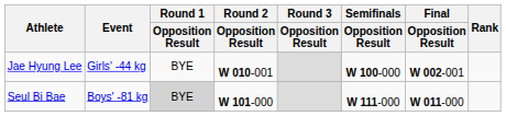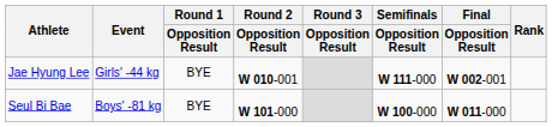 <table class="wikitable" border="1" style="font-size:90%">
 <tr>
 <th rowspan=2>Athlete</th>
 <th rowspan=2>Event</th>
 <th>Round 1</th>
 <th>Round 2</th>
 <th>Round 3</th>
 <th>Semifinals</th>
 <th>Final</th>
 <th rowspan=2>Rank</th>
 </tr>
 <tr>
 <th>Opposition<br>Result</th>
 <th>Opposition<br>Result</th>
 <th>Opposition<br>Result</th>
 <th>Opposition<br>Result</th>
 <th>Opposition<br>Result</th>
 </tr>
 <tr>
 <td><a href='#'>Jae Hyung Lee</a></td>
 <td><a href='#'>Girls' -44 kg</a></td>
 <td align=center>BYE</td>
 <td align=center> <br> <strong>W</strong> <strong>010</strong>-001</td>
 <td bgcolor=#DCDCDC></td>
-<td align=center> <br> <strong>W</strong> <strong>100</strong>-000</td>
+<td align=center> <br> <strong>W</strong> <strong>111</strong>-000</td>
 <td align=center> <br> <strong>W</strong> <strong>002</strong>-001</td>
 <td align=center></td>
 </tr>
 <tr>
 <td><a href='#'>Seul Bi Bae</a></td>
 <td><a href='#'>Boys' -81 kg</a></td>
-<td align=center style="background: lightgrey;">BYE</td>
+<td align=center>BYE</td>
 <td align=center> <br> <strong>W</strong> <strong>101</strong>-000</td>
 <td bgcolor=#DCDCDC></td>
-<td align=center> <br> <strong>W</strong> <strong>111</strong>-000</td>
+<td align=center> <br> <strong>W</strong> <strong>100</strong>-000</td>
 <td align=center> <br> <strong>W</strong> <strong>011</strong>-000</td>
 <td align=center></td>
 </tr>
 </table>
